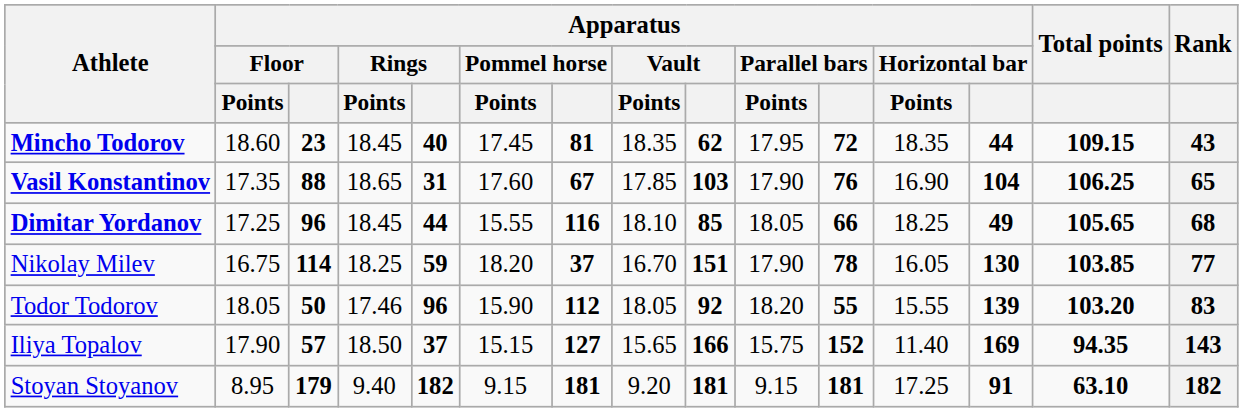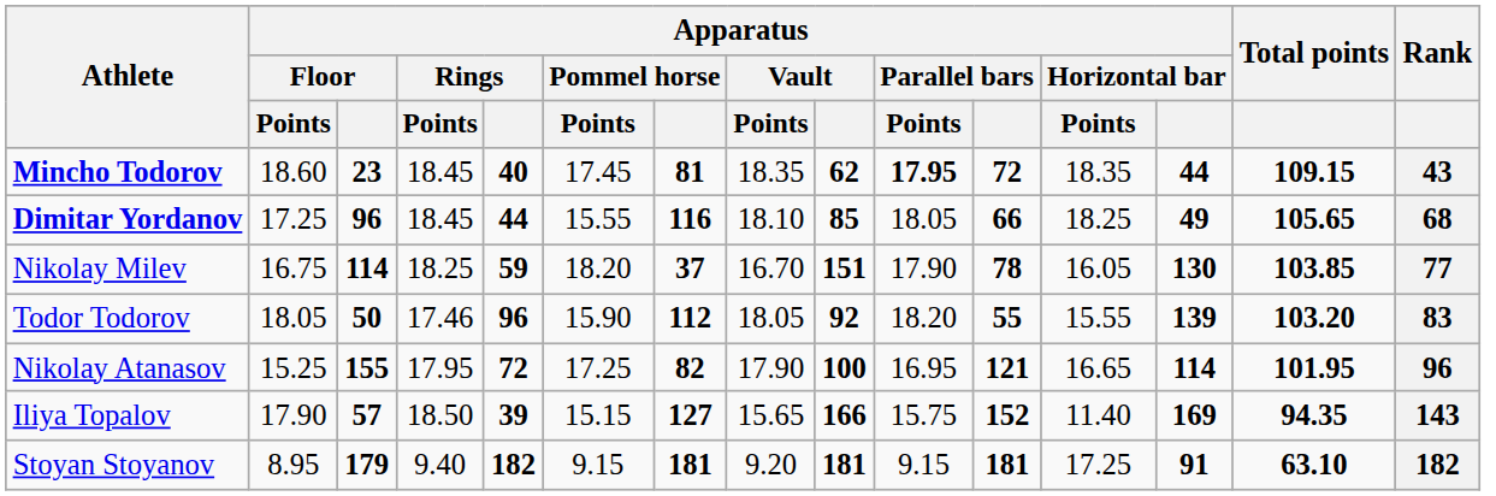 <table class="wikitable" style="font-size:90%">
 <tr>
 <th rowspan=3>Athlete</th>
 <th colspan=12>Apparatus</th>
 <th rowspan=2>Total points</th>
 <th rowspan=2>Rank</th>
 </tr>
 <tr style="font-size:95%">
 <th colspan=2>Floor</th>
 <th colspan=2>Rings</th>
 <th colspan=2>Pommel horse</th>
 <th colspan=2>Vault</th>
 <th colspan=2>Parallel bars</th>
 <th colspan=2>Horizontal bar</th>
 </tr>
 <tr style="font-size:95%">
 <th>Points</th>
 <th></th>
 <th>Points</th>
 <th></th>
 <th>Points</th>
 <th></th>
 <th>Points</th>
 <th></th>
 <th>Points</th>
 <th></th>
 <th>Points</th>
 <th></th>
 <th></th>
 <th></th>
 </tr>
 <tr align=center>
 <td align=left><strong><a href='#'>Mincho Todorov</a></strong></td>
 <td>18.60</td>
 <td><strong>23</strong></td>
 <td>18.45</td>
 <td><strong>40</strong></td>
 <td>17.45</td>
 <td><strong>81</strong></td>
 <td>18.35</td>
 <td><strong>62</strong></td>
-<td>17.95</td>
+<td><strong>17.95</strong></td>
 <td><strong>72</strong></td>
 <td>18.35</td>
 <td><strong>44</strong></td>
 <td><strong>109.15</strong></td>
 <th>43</th>
-</tr>
-<tr align=center>
-<td align=left><strong><a href='#'>Vasil Konstantinov</a></strong></td>
-<td>17.35</td>
-<td><strong>88</strong></td>
-<td>18.65</td>
-<td><strong>31</strong></td>
-<td>17.60</td>
-<td><strong>67</strong></td>
-<td>17.85</td>
-<td><strong>103</strong></td>
-<td>17.90</td>
-<td><strong>76</strong></td>
-<td>16.90</td>
-<td><strong>104</strong></td>
-<td><strong>106.25</strong></td>
-<th>65</th>
 </tr>
 <tr align=center>
 <td align=left><strong><a href='#'>Dimitar Yordanov</a></strong></td>
 <td>17.25</td>
 <td><strong>96</strong></td>
 <td>18.45</td>
 <td><strong>44</strong></td>
 <td>15.55</td>
 <td><strong>116</strong></td>
 <td>18.10</td>
 <td><strong>85</strong></td>
 <td>18.05</td>
 <td><strong>66</strong></td>
 <td>18.25</td>
 <td><strong>49</strong></td>
 <td><strong>105.65</strong></td>
 <th>68</th>
 </tr>
 <tr align=center>
 <td align=left><a href='#'>Nikolay Milev</a></td>
 <td>16.75</td>
 <td><strong>114</strong></td>
 <td>18.25</td>
 <td><strong>59</strong></td>
 <td>18.20</td>
 <td><strong>37</strong></td>
 <td>16.70</td>
 <td><strong>151</strong></td>
 <td>17.90</td>
 <td><strong>78</strong></td>
 <td>16.05</td>
 <td><strong>130</strong></td>
 <td><strong>103.85</strong></td>
 <th>77</th>
 </tr>
 <tr align=center>
 <td align=left><a href='#'>Todor Todorov</a></td>
 <td>18.05</td>
 <td><strong>50</strong></td>
 <td>17.46</td>
 <td><strong>96</strong></td>
 <td>15.90</td>
 <td><strong>112</strong></td>
 <td>18.05</td>
 <td><strong>92</strong></td>
 <td>18.20</td>
 <td><strong>55</strong></td>
 <td>15.55</td>
 <td><strong>139</strong></td>
 <td><strong>103.20</strong></td>
 <th>83</th>
 </tr>
 <tr align=center>
+<td align=left><a href='#'>Nikolay Atanasov</a></td>
+<td>15.25</td>
+<td><strong>155</strong></td>
+<td>17.95</td>
+<td><strong>72</strong></td>
+<td>17.25</td>
+<td><strong>82</strong></td>
+<td>17.90</td>
+<td><strong>100</strong></td>
+<td>16.95</td>
+<td><strong>121</strong></td>
+<td>16.65</td>
+<td><strong>114</strong></td>
+<td><strong>101.95</strong></td>
+<th>96</th>
+</tr>
+<tr align=center>
 <td align=left><a href='#'>Iliya Topalov</a></td>
 <td>17.90</td>
 <td><strong>57</strong></td>
 <td>18.50</td>
-<td><strong>37</strong></td>
+<td><strong>39</strong></td>
 <td>15.15</td>
 <td><strong>127</strong></td>
 <td>15.65</td>
 <td><strong>166</strong></td>
 <td>15.75</td>
 <td><strong>152</strong></td>
 <td>11.40</td>
 <td><strong>169</strong></td>
 <td><strong>94.35</strong></td>
 <th>143</th>
 </tr>
 <tr align=center>
 <td align=left><a href='#'>Stoyan Stoyanov</a></td>
 <td>8.95</td>
 <td><strong>179</strong></td>
 <td>9.40</td>
 <td><strong>182</strong></td>
 <td>9.15</td>
 <td><strong>181</strong></td>
 <td>9.20</td>
 <td><strong>181</strong></td>
 <td>9.15</td>
 <td><strong>181</strong></td>
 <td>17.25</td>
 <td><strong>91</strong></td>
 <td><strong>63.10</strong></td>
 <th><strong>182</strong></th>
 </tr>
 </table>
